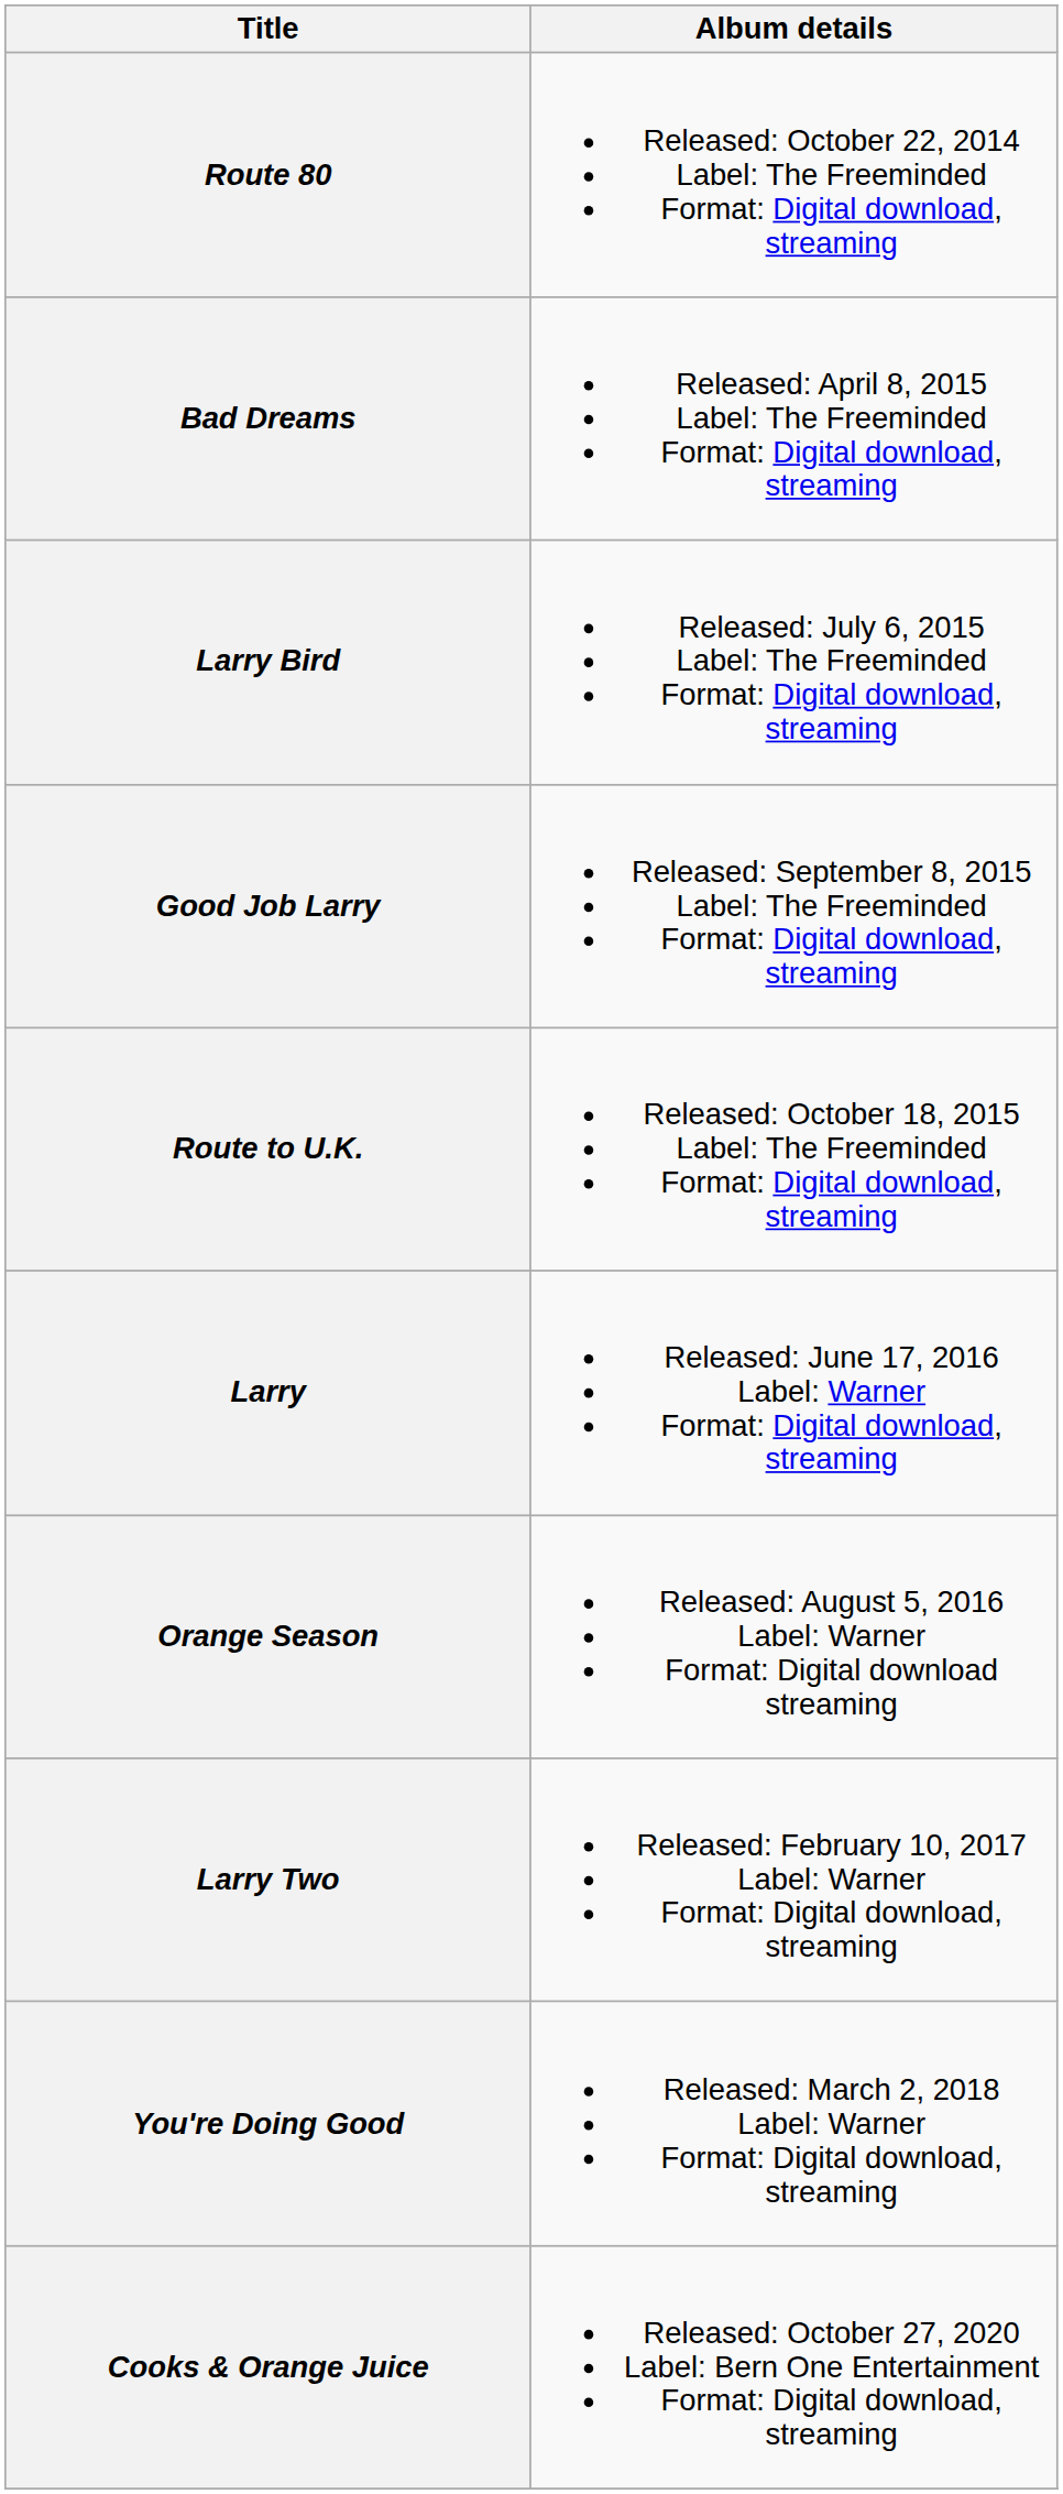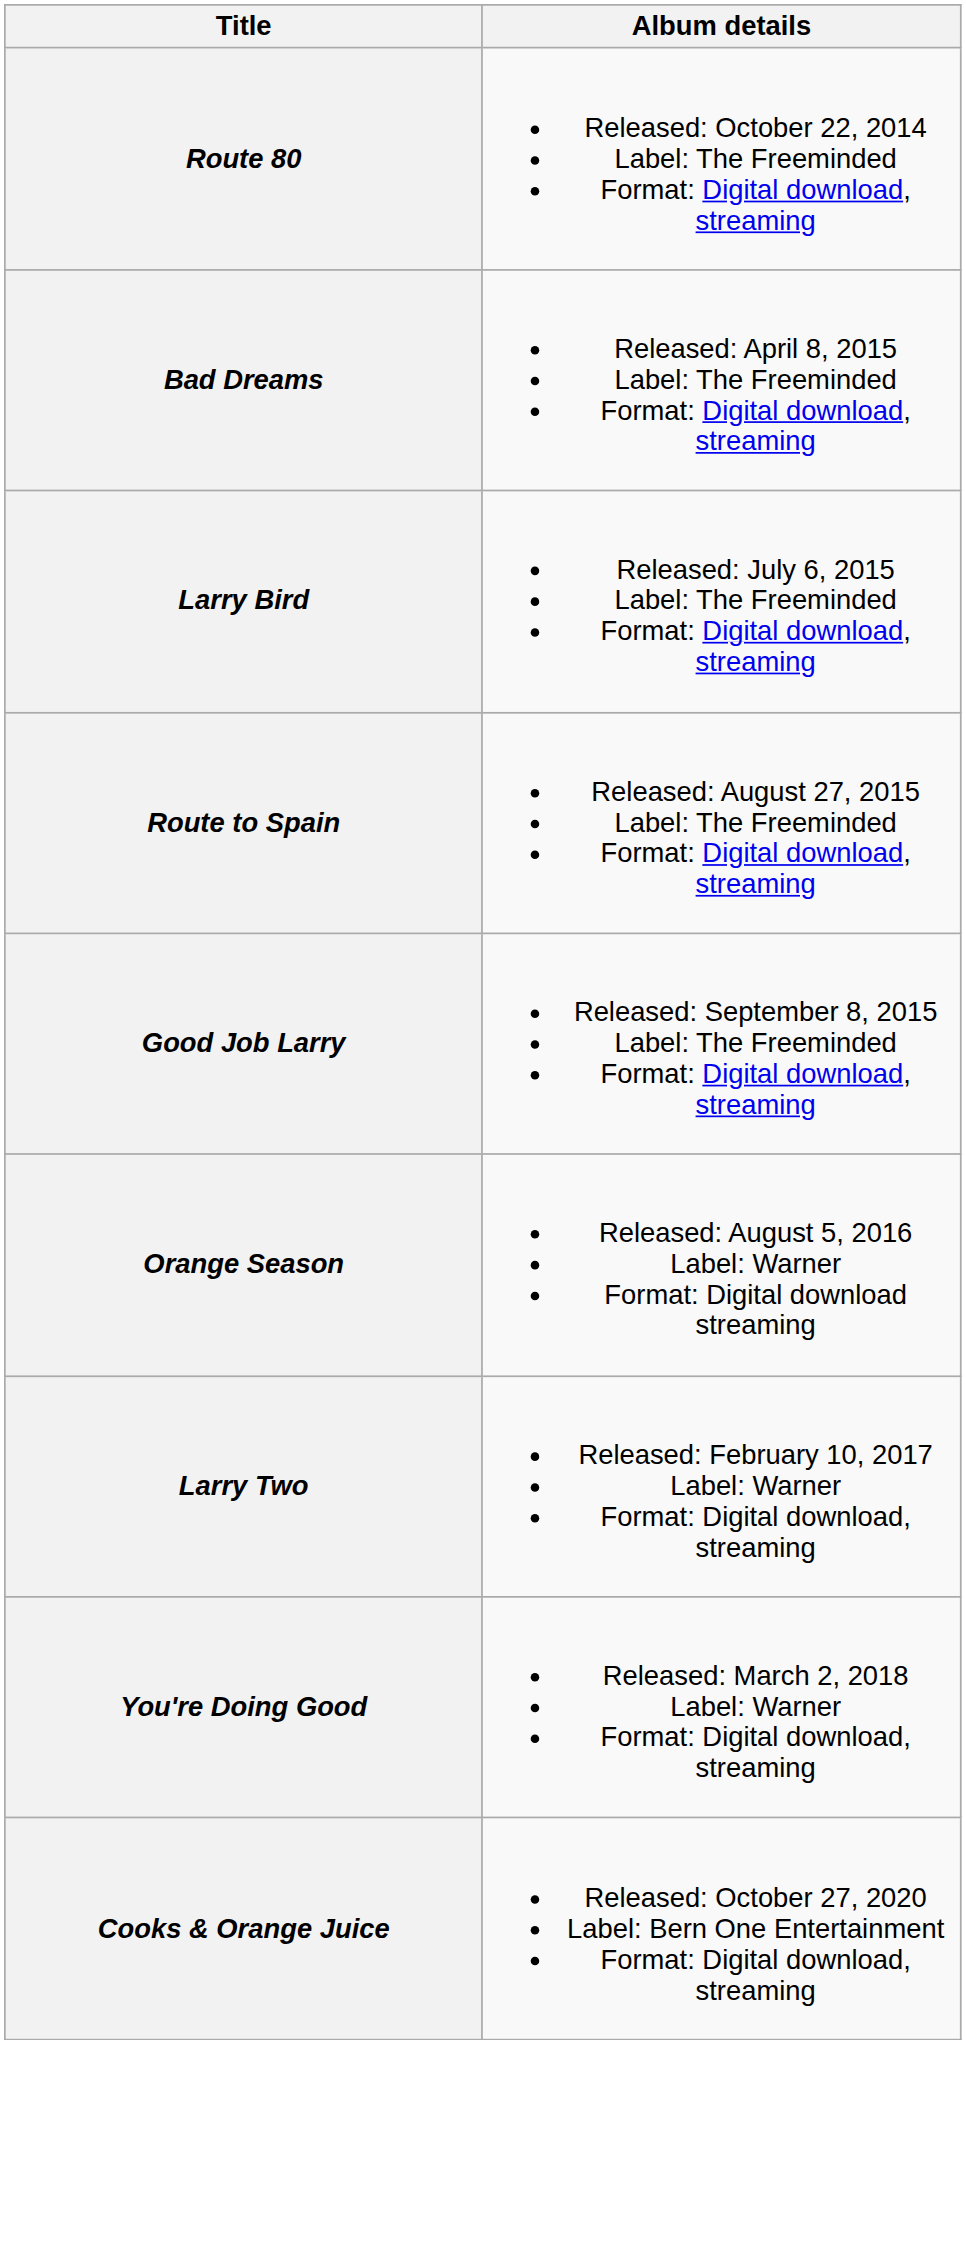 <table class="wikitable plainrowheaders" style="text-align:center;">
 <tr>
 <th scope="col" style="width:17em;">Title</th>
 <th scope="col" style="width:17em;">Album details</th>
 </tr>
 <tr>
 <th scope="row"><em>Route 80</em></th>
 <td><br><ul><li>Released: October 22, 2014</li><li>Label: The Freeminded</li><li>Format: <a href='#'>Digital download</a>, <a href='#'>streaming</a></li></ul></td>
 </tr>
 <tr>
 <th scope="row"><em>Bad Dreams</em></th>
 <td><br><ul><li>Released: April 8, 2015</li><li>Label: The Freeminded</li><li>Format: <a href='#'>Digital download</a>, <a href='#'>streaming</a></li></ul></td>
 </tr>
 <tr>
 <th scope="row"><em>Larry Bird</em></th>
 <td><br><ul><li>Released: July 6, 2015</li><li>Label: The Freeminded</li><li>Format: <a href='#'>Digital download</a>, <a href='#'>streaming</a></li></ul></td>
 </tr>
 <tr>
+<th scope="row"><em>Route to Spain</em></th>
+<td><br><ul><li>Released: August 27, 2015</li><li>Label: The Freeminded</li><li>Format: <a href='#'>Digital download</a>, <a href='#'>streaming</a></li></ul></td>
+</tr>
+<tr>
 <th scope="row"><em>Good Job Larry</em></th>
 <td><br><ul><li>Released: September 8, 2015</li><li>Label: The Freeminded</li><li>Format: <a href='#'>Digital download</a>, <a href='#'>streaming</a></li></ul></td>
-</tr>
-<tr>
-<th scope="row"><em>Route to U.K.</em></th>
-<td><br><ul><li>Released: October 18, 2015</li><li>Label: The Freeminded</li><li>Format: <a href='#'>Digital download</a>, <a href='#'>streaming</a></li></ul></td>
-</tr>
-<tr>
-<th scope="row"><em>Larry</em></th>
-<td><br><ul><li>Released: June 17, 2016</li><li>Label: <a href='#'>Warner</a></li><li>Format: <a href='#'>Digital download</a>, <a href='#'>streaming</a></li></ul></td>
 </tr>
 <tr>
 <th scope="row"><em>Orange Season</em> <br></th>
 <td><br><ul><li>Released: August 5, 2016</li><li>Label: Warner</li><li>Format: Digital download  streaming</li></ul></td>
 </tr>
 <tr>
 <th scope="row"><em>Larry Two</em></th>
 <td><br><ul><li>Released: February 10, 2017</li><li>Label: Warner</li><li>Format: Digital download, streaming</li></ul></td>
 </tr>
 <tr>
 <th scope="row"><em>You're Doing Good</em></th>
 <td><br><ul><li>Released: March 2, 2018</li><li>Label: Warner</li><li>Format: Digital download, streaming</li></ul></td>
 </tr>
 <tr>
 <th scope="row"><em>Cooks & Orange Juice</em> <br></th>
 <td><br><ul><li>Released: October 27, 2020</li><li>Label: Bern One Entertainment</li><li>Format: Digital download, streaming</li></ul></td>
 </tr>
 <tr>
 </tr>
 </table>
